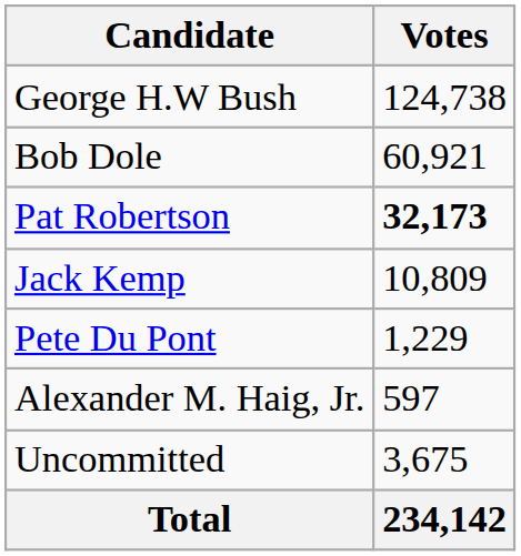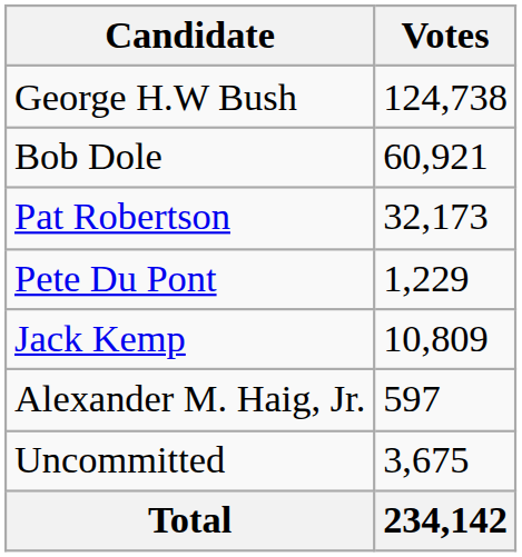 <table class="wikitable sortable">
 <tr>
 <th>Candidate</th>
 <th>Votes</th>
 </tr>
 <tr>
 <td>George H.W Bush</td>
 <td>124,738</td>
 </tr>
 <tr>
 <td>Bob Dole</td>
 <td>60,921</td>
 </tr>
 <tr>
 <td><a href='#'>Pat Robertson</a></td>
-<td><strong>32,173</strong></td>
+<td>32,173</td>
+</tr>
+<tr>
+<td><a href='#'>Pete Du Pont</a></td>
+<td>1,229</td>
 </tr>
 <tr>
 <td><a href='#'>Jack Kemp</a></td>
 <td>10,809</td>
-</tr>
-<tr>
-<td><a href='#'>Pete Du Pont</a></td>
-<td>1,229</td>
 </tr>
 <tr>
 <td>Alexander M. Haig, Jr.</td>
 <td>597</td>
 </tr>
 <tr>
 <td>Uncommitted</td>
 <td>3,675</td>
 </tr>
 <tr>
 <th>Total</th>
 <th>234,142</th>
 </tr>
 </table>
